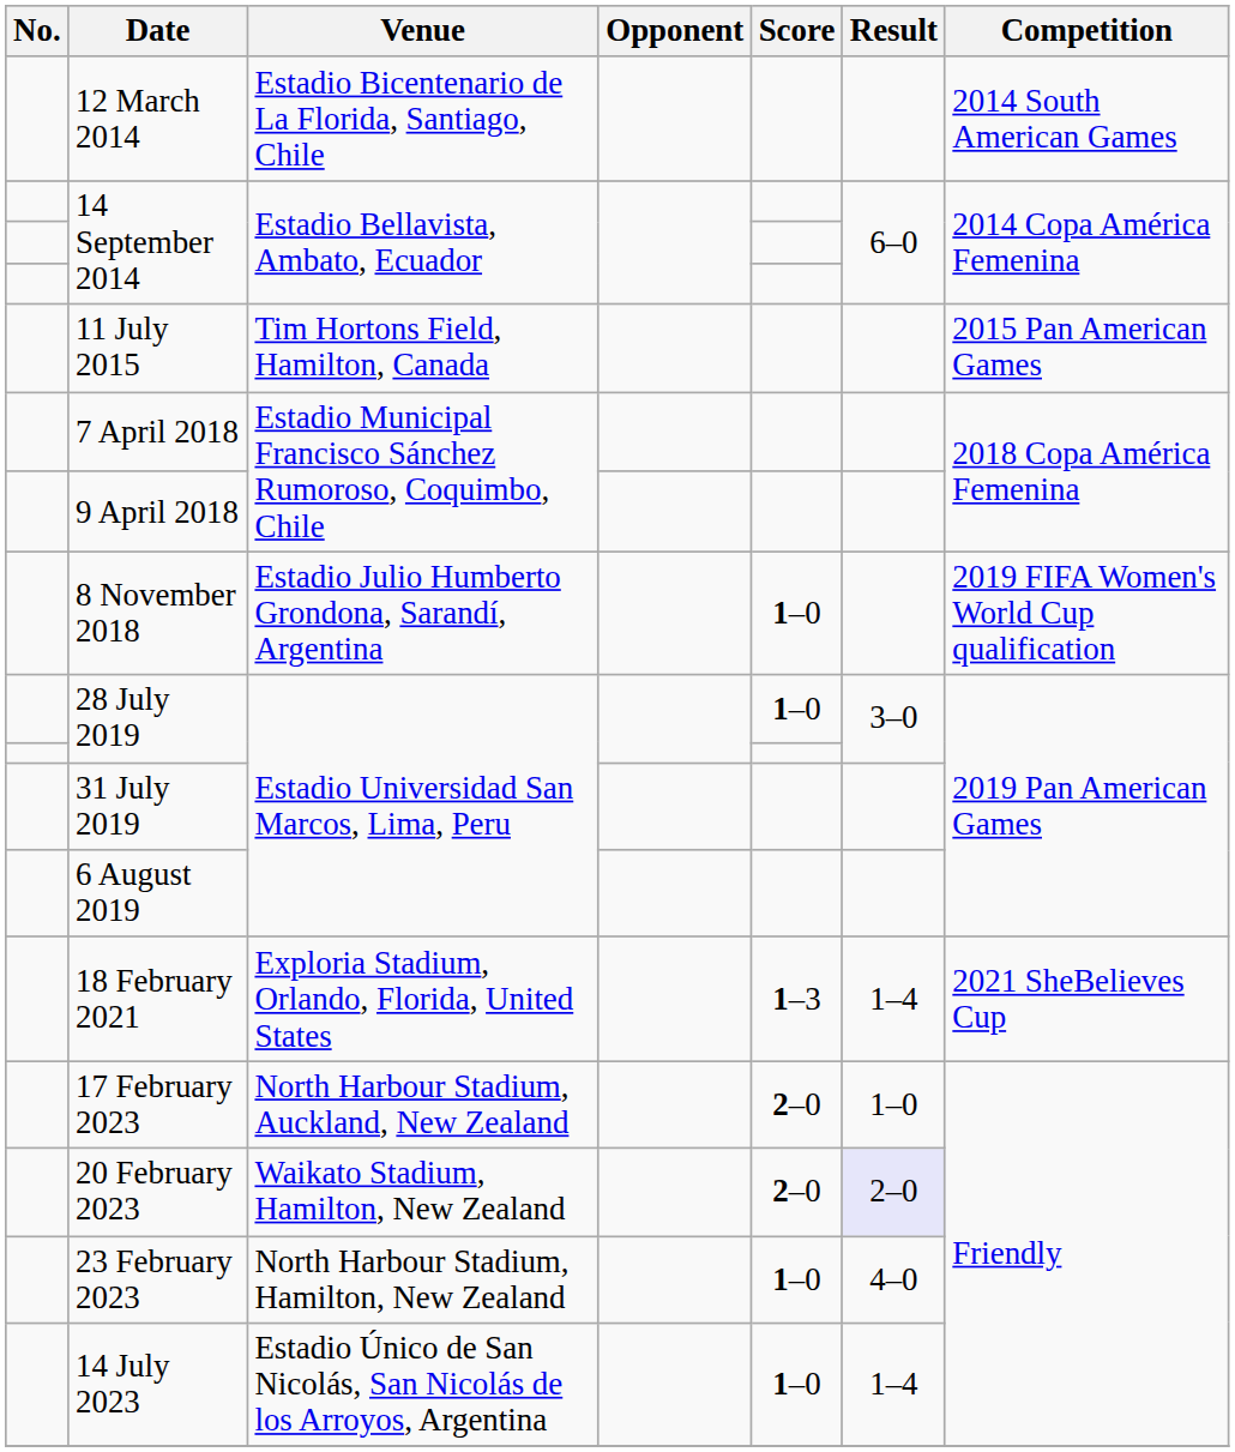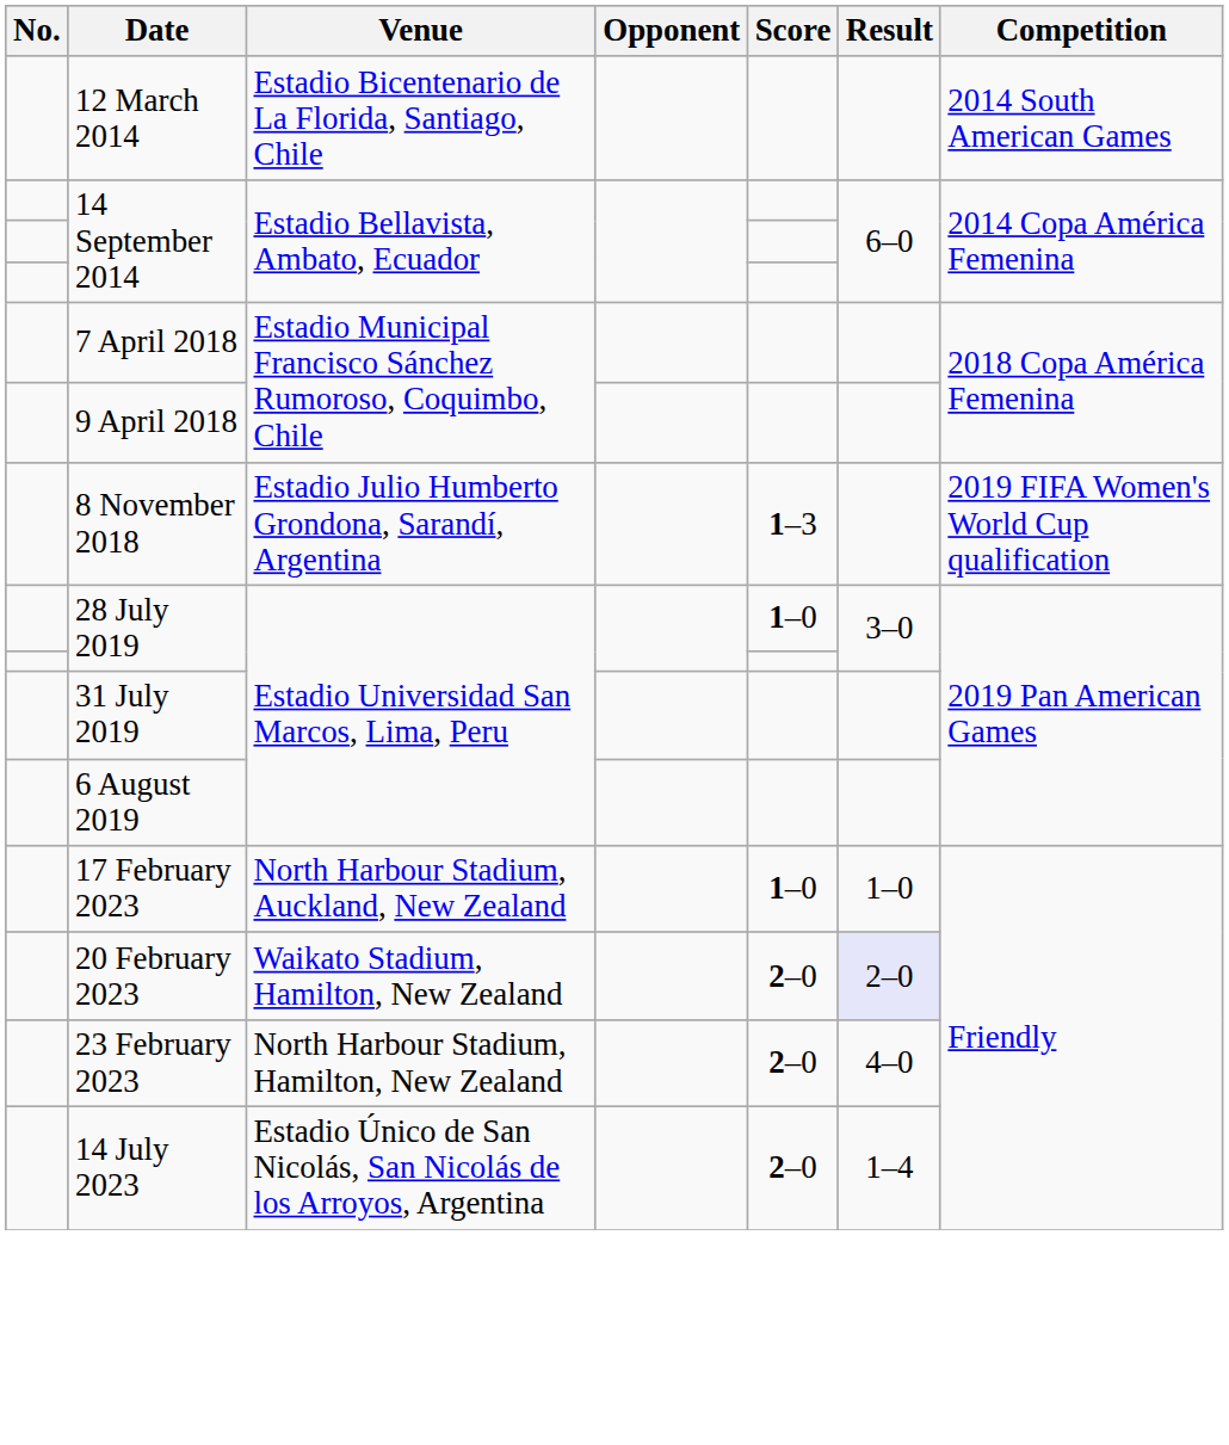 <table class="wikitable">
 <tr>
 <th>No.</th>
 <th>Date</th>
 <th>Venue</th>
 <th>Opponent</th>
 <th>Score</th>
 <th>Result</th>
 <th>Competition</th>
 </tr>
 <tr>
 <td></td>
 <td>12 March 2014</td>
 <td><a href='#'>Estadio Bicentenario de La Florida</a>, <a href='#'>Santiago</a>, <a href='#'>Chile</a></td>
 <td></td>
 <td></td>
 <td></td>
 <td><a href='#'>2014 South American Games</a></td>
 </tr>
 <tr>
 <td></td>
 <td rowspan=3>14 September 2014</td>
 <td rowspan=3><a href='#'>Estadio Bellavista</a>, <a href='#'>Ambato</a>, <a href='#'>Ecuador</a></td>
 <td rowspan=3></td>
 <td></td>
 <td rowspan=3 style="text-align:center;">6–0</td>
 <td rowspan=3><a href='#'>2014 Copa América Femenina</a></td>
 </tr>
 <tr>
 <td></td>
 <td></td>
 </tr>
 <tr>
 <td></td>
 <td></td>
 </tr>
 <tr>
 <td></td>
-<td>11 July 2015</td>
-<td><a href='#'>Tim Hortons Field</a>, <a href='#'>Hamilton</a>, <a href='#'>Canada</a></td>
-<td></td>
-<td></td>
-<td></td>
-<td><a href='#'>2015 Pan American Games</a></td>
-</tr>
-<tr>
-<td></td>
 <td>7 April 2018</td>
 <td rowspan=2><a href='#'>Estadio Municipal Francisco Sánchez Rumoroso</a>, <a href='#'>Coquimbo</a>, <a href='#'>Chile</a></td>
 <td></td>
 <td></td>
 <td></td>
 <td rowspan=2><a href='#'>2018 Copa América Femenina</a></td>
 </tr>
 <tr>
 <td></td>
 <td>9 April 2018</td>
 <td></td>
 <td></td>
 <td></td>
 </tr>
 <tr>
 <td></td>
 <td>8 November 2018</td>
 <td><a href='#'>Estadio Julio Humberto Grondona</a>, <a href='#'>Sarandí</a>, <a href='#'>Argentina</a></td>
 <td></td>
-<td style="text-align:center;"><strong>1</strong>–0</td>
+<td align=center><strong>1</strong>–3</td>
 <td></td>
 <td><a href='#'>2019 FIFA Women's World Cup qualification</a></td>
 </tr>
 <tr>
 <td></td>
 <td rowspan=2>28 July 2019</td>
 <td rowspan=4><a href='#'>Estadio Universidad San Marcos</a>, <a href='#'>Lima</a>, <a href='#'>Peru</a></td>
 <td rowspan=2></td>
 <td align=center><strong>1</strong>–0</td>
 <td rowspan=2 style="text-align:center;">3–0</td>
 <td rowspan=4><a href='#'>2019 Pan American Games</a></td>
 </tr>
 <tr>
 <td></td>
 <td></td>
 </tr>
 <tr>
 <td></td>
 <td>31 July 2019</td>
 <td></td>
 <td></td>
 <td></td>
 </tr>
 <tr>
 <td></td>
 <td>6 August 2019</td>
 <td></td>
 <td></td>
 <td></td>
 </tr>
 <tr>
 <td></td>
-<td>18 February 2021</td>
-<td><a href='#'>Exploria Stadium</a>, <a href='#'>Orlando</a>, <a href='#'>Florida</a>, <a href='#'>United States</a></td>
-<td></td>
-<td align=center><strong>1</strong>–3</td>
-<td align=center>1–4</td>
-<td><a href='#'>2021 SheBelieves Cup</a></td>
-</tr>
-<tr>
-<td></td>
 <td>17 February 2023</td>
 <td><a href='#'>North Harbour Stadium</a>, <a href='#'>Auckland</a>, <a href='#'>New Zealand</a></td>
 <td></td>
-<td align=center><strong>2</strong>–0</td>
+<td align=center><strong>1</strong>–0</td>
 <td align=center>1–0</td>
 <td rowspan=4><a href='#'>Friendly</a></td>
 </tr>
 <tr>
 <td></td>
 <td>20 February 2023</td>
 <td><a href='#'>Waikato Stadium</a>, <a href='#'>Hamilton</a>, New Zealand</td>
 <td></td>
 <td align=center><strong>2</strong>–0</td>
 <td align=center style="background: lavender;">2–0</td>
 </tr>
 <tr>
 <td></td>
 <td>23 February 2023</td>
 <td>North Harbour Stadium, Hamilton, New Zealand</td>
 <td></td>
-<td align=center><strong>1</strong>–0</td>
+<td align=center><strong>2</strong>–0</td>
 <td align=center>4–0</td>
 </tr>
 <tr>
 <td></td>
 <td>14 July 2023</td>
 <td>Estadio Único de San Nicolás, <a href='#'>San Nicolás de los Arroyos</a>, Argentina</td>
 <td></td>
-<td align=center><strong>1</strong>–0</td>
+<td align=center><strong>2</strong>–0</td>
 <td align=center>1–4</td>
 </tr>
 <tr>
 </tr>
 </table>
